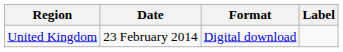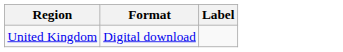 <table class=wikitable>
 <tr>
 <th>Region</th>
-<th>Date</th>
 <th>Format</th>
 <th>Label</th>
 </tr>
 <tr>
 <td><a href='#'>United Kingdom</a></td>
-<td>23 February 2014</td>
 <td><a href='#'>Digital download</a></td>
 <td></td>
 </tr>
 </table>
